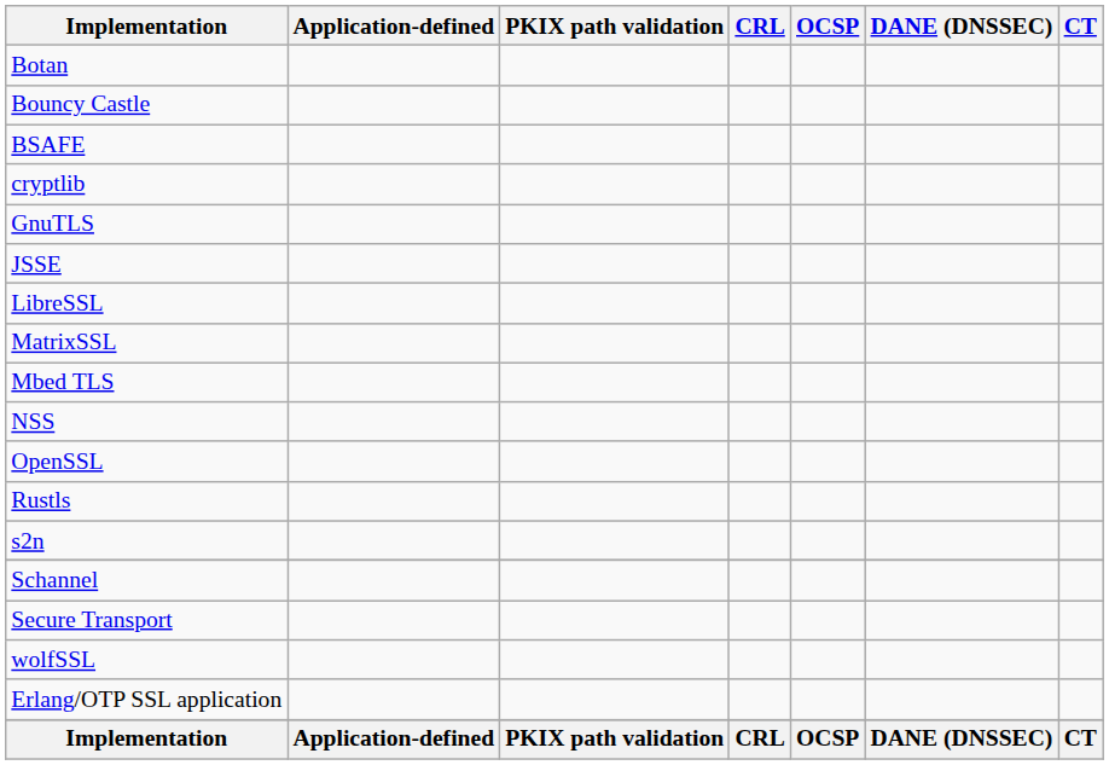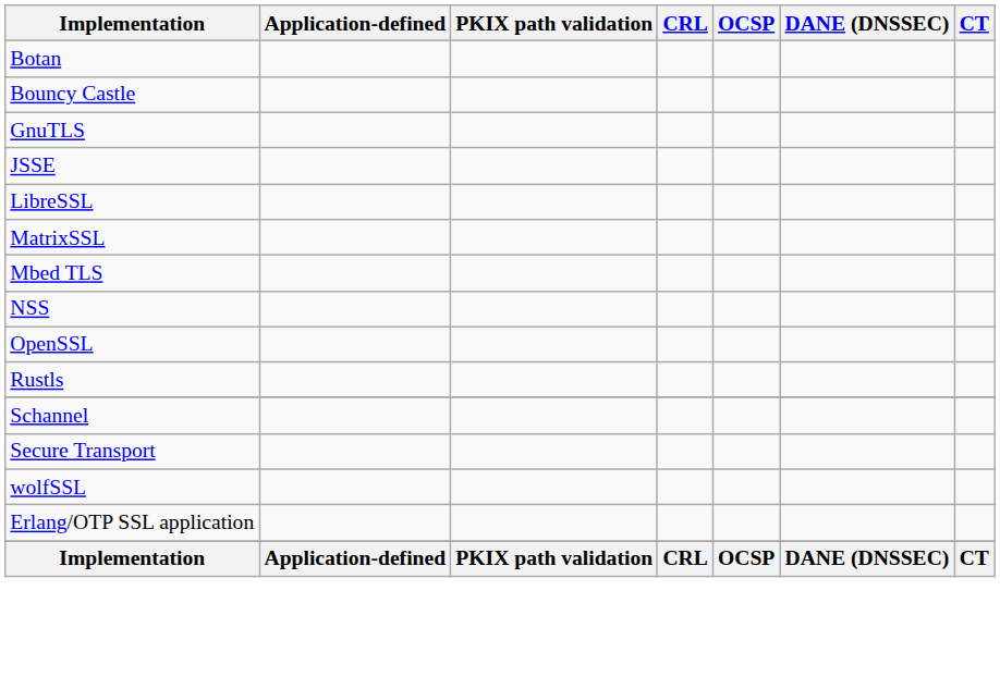 <table class="wikitable sortable sort-under" style="text-align: left; font-size: smaller">
 <tr>
 <th>Implementation</th>
 <th>Application-defined</th>
 <th>PKIX path validation</th>
 <th><a href='#'>CRL</a></th>
 <th><a href='#'>OCSP</a></th>
 <th><a href='#'>DANE</a> (DNSSEC)</th>
 <th><a href='#'>CT</a></th>
 </tr>
 <tr>
 <td><a href='#'>Botan</a></td>
 <td></td>
 <td></td>
 <td></td>
 <td></td>
 <td></td>
 <td></td>
 </tr>
 <tr>
 <td><a href='#'>Bouncy Castle</a></td>
-<td></td>
-<td></td>
-<td></td>
-<td></td>
-<td></td>
-<td></td>
-</tr>
-<tr>
-<td><a href='#'>BSAFE</a></td>
-<td></td>
-<td></td>
-<td></td>
-<td></td>
-<td></td>
-<td></td>
-</tr>
-<tr>
-<td><a href='#'>cryptlib</a></td>
 <td></td>
 <td></td>
 <td></td>
 <td></td>
 <td></td>
 <td></td>
 </tr>
 <tr>
 <td><a href='#'>GnuTLS</a></td>
 <td></td>
 <td></td>
 <td></td>
 <td></td>
 <td></td>
 <td></td>
 </tr>
 <tr>
 <td><a href='#'>JSSE</a></td>
 <td></td>
 <td></td>
 <td></td>
 <td></td>
 <td></td>
 <td></td>
 </tr>
 <tr>
 <td><a href='#'>LibreSSL</a></td>
 <td></td>
 <td></td>
 <td></td>
 <td></td>
 <td></td>
 <td></td>
 </tr>
 <tr>
 <td><a href='#'>MatrixSSL</a></td>
 <td></td>
 <td></td>
 <td></td>
 <td></td>
 <td></td>
 <td></td>
 </tr>
 <tr>
 <td><a href='#'>Mbed TLS</a></td>
 <td></td>
 <td></td>
 <td></td>
 <td></td>
 <td></td>
 <td></td>
 </tr>
 <tr>
 <td><a href='#'>NSS</a></td>
 <td></td>
 <td></td>
 <td></td>
 <td></td>
 <td></td>
 <td></td>
 </tr>
 <tr>
 <td><a href='#'>OpenSSL</a></td>
 <td></td>
 <td></td>
 <td></td>
 <td></td>
 <td></td>
 <td></td>
 </tr>
 <tr>
 <td><a href='#'>Rustls</a></td>
 <td></td>
 <td></td>
 <td></td>
 <td></td>
 <td></td>
 <td></td>
 </tr>
 <tr>
-<td><a href='#'>s2n</a></td>
-<td></td>
-<td></td>
-<td> </td>
-<td> </td>
-<td></td>
-<td> </td>
-</tr>
-<tr>
 </tr>
 <tr>
 <td><a href='#'>Schannel</a></td>
 <td></td>
 <td></td>
 <td></td>
 <td></td>
 <td></td>
 <td></td>
 </tr>
 <tr>
 <td><a href='#'>Secure Transport</a></td>
 <td></td>
 <td></td>
 <td></td>
 <td></td>
 <td></td>
 <td></td>
 </tr>
 <tr>
 <td><a href='#'>wolfSSL</a></td>
 <td></td>
 <td></td>
 <td></td>
 <td></td>
 <td></td>
 <td></td>
 </tr>
 <tr>
 <td><a href='#'>Erlang</a>/OTP SSL application</td>
 <td></td>
 <td></td>
 <td></td>
 <td></td>
 <td></td>
 <td></td>
 </tr>
 <tr class="sortbottom">
 </tr>
 <tr>
 <th>Implementation</th>
 <th>Application-defined</th>
 <th>PKIX path validation</th>
 <th>CRL</th>
 <th>OCSP</th>
 <th>DANE (DNSSEC)</th>
 <th>CT</th>
 </tr>
 </table>
